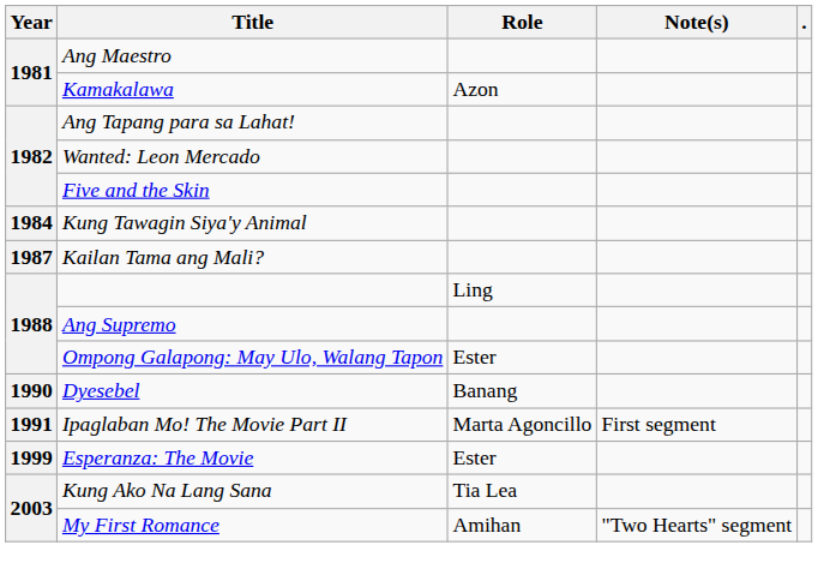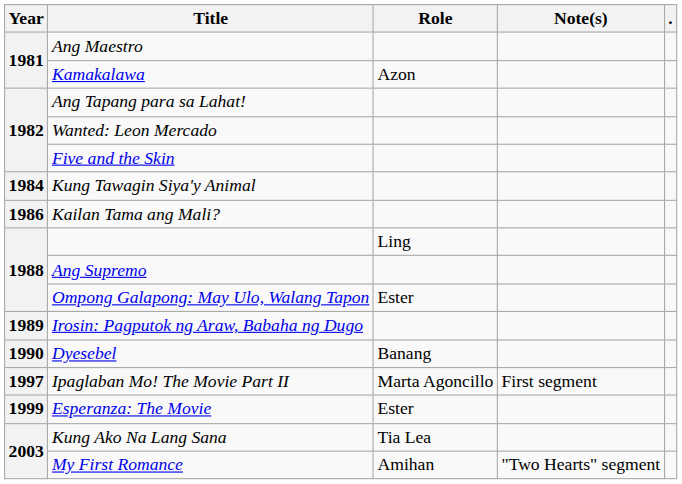 <table class="wikitable plainrowheaders sortable">
 <tr>
 <th scope="col">Year</th>
 <th scope="col">Title</th>
 <th scope="col" class="unsortable">Role</th>
 <th scope="col" class="unsortable">Note(s)</th>
 <th scope="col" class="unsortable">.</th>
 </tr>
 <tr>
 <th rowspan="2" scope="row">1981</th>
 <td><em>Ang Maestro</em></td>
 <td></td>
 <td></td>
 <td style="text-align:center;"></td>
 </tr>
 <tr>
 <td><em><a href='#'>Kamakalawa</a></em></td>
 <td>Azon</td>
 <td></td>
 <td style="text-align:center;"></td>
 </tr>
 <tr>
 <th rowspan="3" scope="row">1982</th>
 <td><em>Ang Tapang para sa Lahat!</em> </td>
 <td></td>
 <td></td>
 <td style="text-align:center;"></td>
 </tr>
 <tr>
 <td><em>Wanted: Leon Mercado</em> </td>
 <td></td>
 <td></td>
 <td style="text-align:center;"></td>
 </tr>
 <tr>
 <td><em><a href='#'>Five and the Skin</a></em> </td>
 <td></td>
 <td></td>
 <td style="text-align:center;"></td>
 </tr>
 <tr>
 <th scope="row">1984</th>
 <td><em>Kung Tawagin Siya'y Animal</em></td>
 <td></td>
 <td></td>
 <td style="text-align:center;"></td>
 </tr>
 <tr>
-<th scope="row">1987</th>
+<th scope="row">1986</th>
 <td><em>Kailan Tama ang Mali?</em></td>
 <td></td>
 <td></td>
 <td style="text-align:center;"></td>
 </tr>
 <tr>
 <th rowspan="3" scope="row">1988</th>
 <td><em></em></td>
 <td>Ling</td>
 <td></td>
 <td style="text-align:center;"></td>
 </tr>
 <tr>
 <td><em><a href='#'>Ang Supremo</a></em> </td>
 <td></td>
 <td></td>
 <td style="text-align:center;"></td>
 </tr>
 <tr>
 <td><em><a href='#'>Ompong Galapong: May Ulo, Walang Tapon</a></em> </td>
 <td>Ester</td>
 <td></td>
 <td style="text-align:center;"></td>
 </tr>
 <tr>
+<th scope="row">1989</th>
+<td><em><a href='#'>Irosin: Pagputok ng Araw, Babaha ng Dugo</a></em> </td>
+<td></td>
+<td></td>
+<td style="text-align:center;"></td>
+</tr>
+<tr>
 <th scope="row">1990</th>
 <td><em><a href='#'>Dyesebel</a></em></td>
 <td>Banang</td>
 <td></td>
 <td style="text-align:center;"></td>
 </tr>
 <tr>
-<th scope="row">1991</th>
+<th scope="row">1997</th>
 <td><em>Ipaglaban Mo! The Movie Part II</em></td>
 <td>Marta Agoncillo</td>
 <td>First segment</td>
 <td style="text-align:center;"></td>
 </tr>
 <tr>
 <th scope="row">1999</th>
 <td><em><a href='#'>Esperanza: The Movie</a></em></td>
 <td>Ester</td>
 <td></td>
 <td style="text-align:center;"></td>
 </tr>
 <tr>
 <th rowspan="2" scope="row">2003</th>
 <td><em>Kung Ako Na Lang Sana</em></td>
 <td>Tia Lea</td>
 <td></td>
 <td style="text-align:center;"></td>
 </tr>
 <tr>
 <td><em><a href='#'>My First Romance</a></em> </td>
 <td>Amihan</td>
 <td>"Two Hearts" segment</td>
 <td style="text-align:center;"></td>
 </tr>
 </table>
